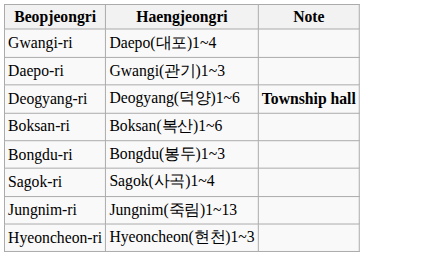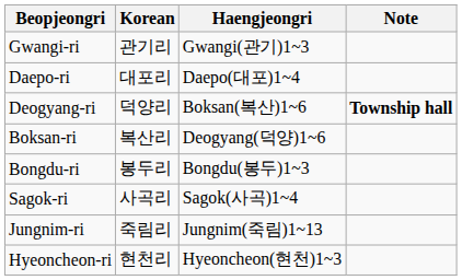 <table class="wikitable">
 <tr>
 <th>Beopjeongri</th>
+<th>Korean</th>
 <th>Haengjeongri</th>
 <th>Note</th>
 </tr>
 <tr>
 <td>Gwangi-ri</td>
+<td>관기리</td>
+<td>Gwangi(관기)1~3</td>
+<td></td>
+</tr>
+<tr>
+<td>Daepo-ri</td>
+<td>대포리</td>
 <td>Daepo(대포)1~4</td>
 <td></td>
 </tr>
 <tr>
-<td>Daepo-ri</td>
-<td>Gwangi(관기)1~3</td>
-<td></td>
-</tr>
-<tr>
 <td>Deogyang-ri</td>
-<td>Deogyang(덕양)1~6</td>
+<td>덕양리</td>
+<td>Boksan(복산)1~6</td>
 <td><strong>Township hall</strong></td>
 </tr>
 <tr>
 <td>Boksan-ri</td>
-<td>Boksan(복산)1~6</td>
+<td>복산리</td>
+<td>Deogyang(덕양)1~6</td>
 <td></td>
 </tr>
 <tr>
 <td>Bongdu-ri</td>
+<td>봉두리</td>
 <td>Bongdu(봉두)1~3</td>
 <td></td>
 </tr>
 <tr>
 <td>Sagok-ri</td>
+<td>사곡리</td>
 <td>Sagok(사곡)1~4</td>
 <td></td>
 </tr>
 <tr>
 <td>Jungnim-ri</td>
+<td>죽림리</td>
 <td>Jungnim(죽림)1~13</td>
 <td></td>
 </tr>
 <tr>
 <td>Hyeoncheon-ri</td>
+<td>현천리</td>
 <td>Hyeoncheon(현천)1~3</td>
 <td></td>
 </tr>
 </table>
